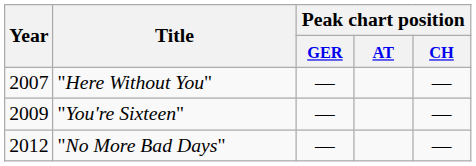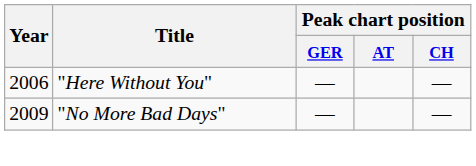 <table class="wikitable">
 <tr class="hintergrundfarbe8">
 <th rowspan="2">Year</th>
 <th width="190" rowspan="2">Title</th>
 <th colspan="3">Peak chart position</th>
 </tr>
 <tr class="hintergrundfarbe8">
 <th width="40"><small><a href='#'>GER</a></small></th>
 <th width="40"><small><a href='#'>AT</a></small></th>
 <th width="40"><small><a href='#'>CH</a> </small></th>
 </tr>
 <tr>
-<td>2007</td>
+<td>2006</td>
 <td>"<em>Here Without You</em>"</td>
 <td align="center" >—</td>
 <td align="center" ></td>
 <td align="center" >—</td>
 </tr>
 <tr>
 <td>2009</td>
-<td>"<em>You're Sixteen</em>"</td>
-<td align="center" >—</td>
-<td align="center" ></td>
-<td align="center" >—</td>
-</tr>
-<tr>
-<td>2012</td>
 <td>"<em>No More Bad Days</em>"</td>
 <td align="center" >—</td>
 <td align="center" ></td>
 <td align="center" >—</td>
 </tr>
 </table>
